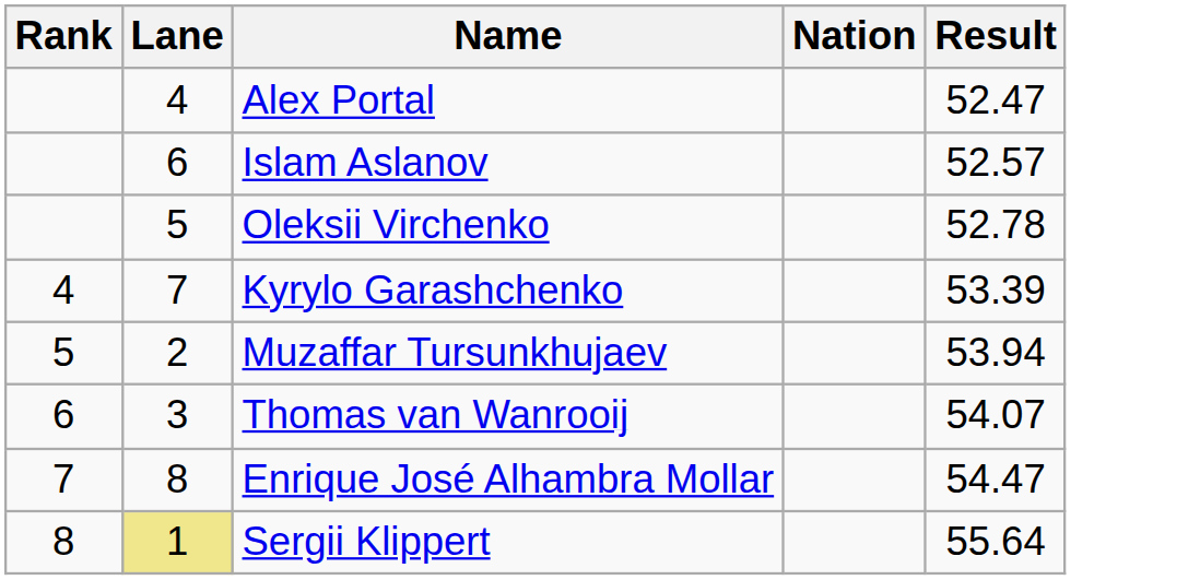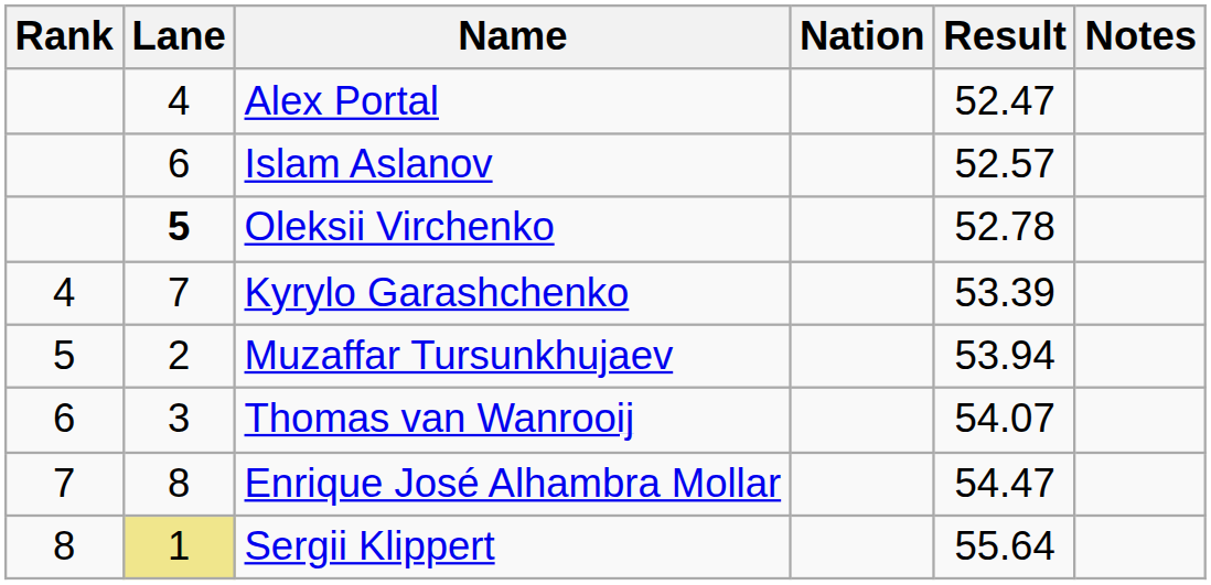 <table class="wikitable sortable" style="text-align:center">
 <tr>
 <th>Rank</th>
 <th>Lane</th>
 <th>Name</th>
 <th>Nation</th>
 <th>Result</th>
+<th>Notes</th>
 </tr>
 <tr>
 <td></td>
 <td>4</td>
 <td align="left"><a href='#'>Alex Portal</a></td>
 <td align="left"></td>
 <td>52.47</td>
+<td></td>
 </tr>
 <tr>
 <td></td>
 <td>6</td>
 <td align="left"><a href='#'>Islam Aslanov</a></td>
 <td align="left"></td>
 <td>52.57</td>
+<td></td>
 </tr>
 <tr>
 <td></td>
-<td>5</td>
+<td><strong>5</strong></td>
 <td align="left"><a href='#'>Oleksii Virchenko</a></td>
 <td align="left"></td>
 <td>52.78</td>
+<td></td>
 </tr>
 <tr>
 <td>4</td>
 <td>7</td>
 <td align="left"><a href='#'>Kyrylo Garashchenko</a></td>
 <td align="left"></td>
 <td>53.39</td>
+<td></td>
 </tr>
 <tr>
 <td>5</td>
 <td>2</td>
 <td align="left"><a href='#'>Muzaffar Tursunkhujaev</a></td>
 <td align="left"></td>
 <td>53.94</td>
+<td></td>
 </tr>
 <tr>
 <td>6</td>
 <td>3</td>
 <td align="left"><a href='#'>Thomas van Wanrooij</a></td>
 <td align="left"></td>
 <td>54.07</td>
+<td></td>
 </tr>
 <tr>
 <td>7</td>
 <td>8</td>
 <td align="left"><a href='#'>Enrique José Alhambra Mollar</a></td>
 <td align="left"></td>
 <td>54.47</td>
+<td></td>
 </tr>
 <tr>
 <td>8</td>
 <td style="background: khaki;">1</td>
 <td align="left"><a href='#'>Sergii Klippert</a></td>
 <td align="left"></td>
 <td>55.64</td>
+<td></td>
 </tr>
 </table>
